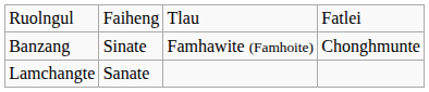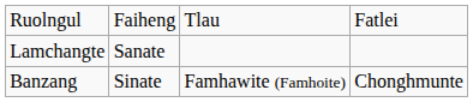 <table class="wikitable">
 <tr>
 <td>Ruolngul</td>
 <td>Faiheng</td>
 <td>Tlau</td>
 <td>Fatlei</td>
 </tr>
 <tr>
+<td>Lamchangte</td>
+<td>Sanate</td>
+<td></td>
+<td></td>
+</tr>
+<tr>
 <td>Banzang</td>
 <td>Sinate</td>
 <td>Famhawite <small>(Famhoite)</small></td>
 <td>Chonghmunte</td>
 </tr>
-<tr>
-<td>Lamchangte</td>
-<td>Sanate</td>
-<td></td>
-<td></td>
-</tr>
 </table>
